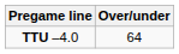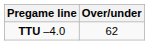 <table class="wikitable">
 <tr align="center">
 <th style=>Pregame line</th>
 <th style=>Over/under</th>
 </tr>
 <tr align="center">
 <td><strong>TTU</strong> –4.0</td>
-<td>64</td>
+<td>62</td>
 </tr>
 </table>
